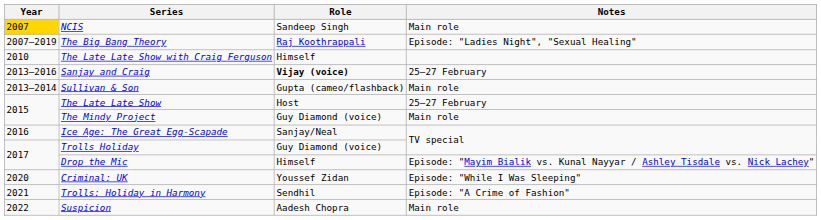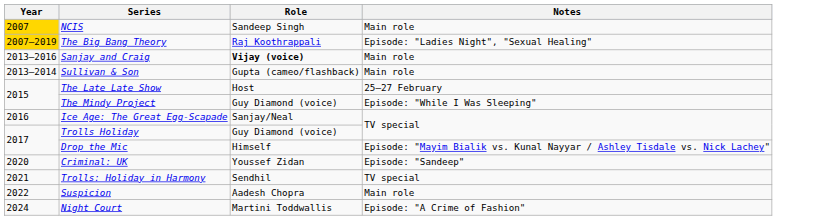 <table class="wikitable">
 <tr style="background:#b0c4de; text-align:center;">
 <th>Year</th>
 <th>Series</th>
 <th>Role</th>
 <th>Notes</th>
 </tr>
 <tr>
 <td style="background: gold;">2007</td>
 <td><em><a href='#'>NCIS</a></em></td>
 <td>Sandeep Singh</td>
 <td>Main role</td>
 </tr>
 <tr>
-<td>2007–2019</td>
+<td style="background: gold;">2007–2019</td>
 <td><em><a href='#'>The Big Bang Theory</a></em></td>
 <td><a href='#'>Raj Koothrappali</a></td>
 <td>Episode: "Ladies Night", "Sexual Healing"</td>
 </tr>
 <tr>
-<td>2010</td>
-<td><em><a href='#'>The Late Late Show with Craig Ferguson</a></em></td>
-<td>Himself</td>
-<td></td>
-</tr>
-<tr>
 <td>2013–2016</td>
 <td><em><a href='#'>Sanjay and Craig</a></em></td>
 <td><strong>Vijay (voice)</strong></td>
-<td>25–27 February</td>
+<td>Main role</td>
 </tr>
 <tr>
 <td>2013–2014</td>
 <td><em><a href='#'>Sullivan & Son</a></em></td>
 <td>Gupta (cameo/flashback)</td>
 <td>Main role</td>
 </tr>
 <tr>
 <td rowspan=2>2015</td>
 <td><em><a href='#'>The Late Late Show</a></em></td>
 <td>Host</td>
 <td>25–27 February</td>
 </tr>
 <tr>
 <td><em><a href='#'>The Mindy Project</a></em></td>
 <td>Guy Diamond (voice)</td>
-<td>Main role</td>
+<td>Episode: "While I Was Sleeping"</td>
 </tr>
 <tr>
 <td>2016</td>
 <td><em><a href='#'>Ice Age: The Great Egg-Scapade</a></em></td>
 <td>Sanjay/Neal</td>
 <td rowspan="2">TV special</td>
 </tr>
 <tr>
 <td rowspan=2>2017</td>
 <td><em><a href='#'>Trolls Holiday</a></em></td>
 <td>Guy Diamond (voice)</td>
 </tr>
 <tr>
 <td><em><a href='#'>Drop the Mic</a></em></td>
 <td>Himself</td>
 <td>Episode: "<a href='#'>Mayim Bialik</a> vs. Kunal Nayyar / <a href='#'>Ashley Tisdale</a> vs. <a href='#'>Nick Lachey</a>"</td>
 </tr>
 <tr>
 <td>2020</td>
 <td><em><a href='#'>Criminal: UK</a></em></td>
 <td>Youssef Zidan</td>
-<td>Episode: "While I Was Sleeping"</td>
+<td>Episode: "Sandeep"</td>
 </tr>
 <tr>
 <td>2021</td>
 <td><em><a href='#'>Trolls: Holiday in Harmony</a></em></td>
 <td>Sendhil</td>
-<td>Episode: "A Crime of Fashion"</td>
+<td>TV special</td>
 </tr>
 <tr>
 <td>2022</td>
 <td><em><a href='#'>Suspicion</a></em></td>
 <td>Aadesh Chopra</td>
 <td>Main role</td>
 </tr>
+<tr>
+<td>2024</td>
+<td><em><a href='#'>Night Court</a></em></td>
+<td>Martini Toddwallis</td>
+<td>Episode: "A Crime of Fashion"</td>
+</tr>
 </table>
